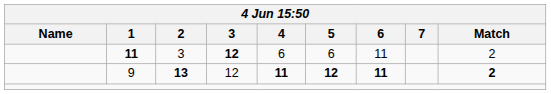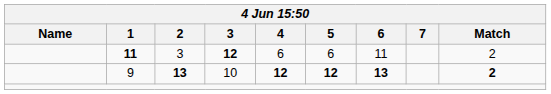 <table class=wikitable style="text-align:center; width: 55%">
 <tr>
 <th colspan=17><em> 4 Jun 15:50</em></th>
 </tr>
 <tr>
 <th>Name</th>
 <th>1</th>
 <th>2</th>
 <th>3</th>
 <th>4</th>
 <th>5</th>
 <th>6</th>
 <th>7</th>
 <th>Match</th>
 </tr>
 <tr>
 <td style="text-align:left;"></td>
 <td><strong>11</strong></td>
 <td>3</td>
 <td><strong>12</strong></td>
 <td>6</td>
 <td>6</td>
 <td>11</td>
 <td></td>
 <td>2</td>
 </tr>
 <tr>
 <td style="text-align:left;"><strong></strong></td>
 <td>9</td>
 <td><strong>13</strong></td>
-<td>12</td>
-<td><strong>11</strong></td>
+<td>10</td>
 <td><strong>12</strong></td>
-<td><strong>11</strong></td>
+<td><strong>12</strong></td>
+<td><strong>13</strong></td>
 <td></td>
 <td><strong>2</strong></td>
 </tr>
 <tr>
 <td colspan=17></td>
 </tr>
 </table>
